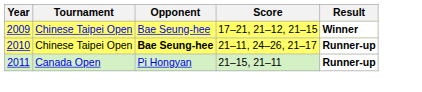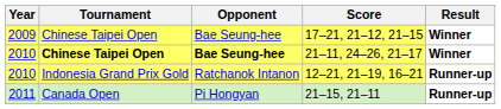 <table class="sortable wikitable" style="font-size: 90%;">
 <tr>
 <th>Year</th>
 <th>Tournament</th>
 <th>Opponent</th>
 <th>Score</th>
 <th>Result</th>
 </tr>
 <tr style="background:#FFFF67">
 <td align="center"><a href='#'>2009</a></td>
 <td align="left"><a href='#'>Chinese Taipei Open</a></td>
 <td align="left"> <a href='#'>Bae Seung-hee</a></td>
 <td align="left">17–21, 21–12, 21–15</td>
 <td style="text-align:left; background:white"> <strong>Winner</strong></td>
 </tr>
 <tr style="background:#FFFF67">
 <td align="center"><a href='#'>2010</a></td>
-<td align="left">Chinese Taipei Open</td>
+<td align="left"><strong>Chinese Taipei Open</strong></td>
 <td align="left"><strong> Bae Seung-hee</strong></td>
 <td align="left">21–11, 24–26, 21–17</td>
+<td style="text-align:left; background:white"> <strong>Winner</strong></td>
+</tr>
+<tr style="background:#FFFF67">
+<td align="center"><a href='#'>2010</a></td>
+<td align="left"><a href='#'>Indonesia Grand Prix Gold</a></td>
+<td align="left"> <a href='#'>Ratchanok Intanon</a></td>
+<td align="left">12–21, 21–19, 16–21</td>
 <td style="text-align:left; background:white"> <strong>Runner-up</strong></td>
 </tr>
 <tr style="background:#D4F1C5">
 <td align="center"><a href='#'>2011</a></td>
 <td align="left"><a href='#'>Canada Open</a></td>
 <td align="left"> <a href='#'>Pi Hongyan</a></td>
 <td align="left">21–15, 21–11</td>
 <td style="text-align:left; background:white"> <strong>Runner-up</strong></td>
 </tr>
 </table>
